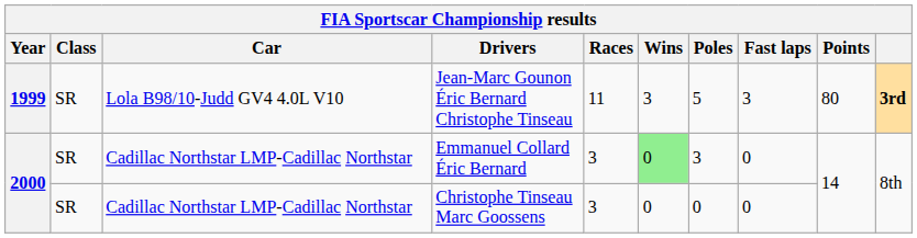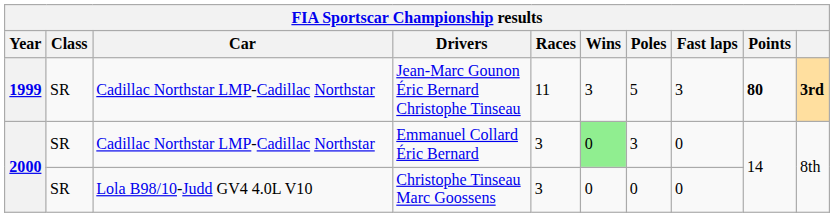 <table class="wikitable" style="font-size:85%; width:700px">
 <tr>
 <th colspan=10><a href='#'>FIA Sportscar Championship</a> results</th>
 </tr>
 <tr>
 <th>Year</th>
 <th>Class</th>
 <th>Car</th>
 <th>Drivers</th>
 <th>Races</th>
 <th>Wins</th>
 <th>Poles</th>
 <th>Fast laps</th>
 <th>Points</th>
 <th></th>
 </tr>
 <tr>
 <th><a href='#'>1999</a></th>
 <td>SR</td>
-<td><a href='#'>Lola B98/10</a>-<a href='#'>Judd</a> GV4 4.0L V10</td>
+<td><a href='#'>Cadillac Northstar LMP</a>-<a href='#'>Cadillac</a> <a href='#'>Northstar</a></td>
 <td> <a href='#'>Jean-Marc Gounon</a><br> <a href='#'>Éric Bernard</a><br> <a href='#'>Christophe Tinseau</a></td>
 <td>11</td>
 <td>3</td>
 <td>5</td>
 <td>3</td>
-<td>80</td>
+<td><strong>80</strong></td>
 <td style="background:#FFDF9F;"><strong>3rd</strong></td>
 </tr>
 <tr>
 <th rowspan=2><a href='#'>2000</a></th>
 <td>SR</td>
 <td><a href='#'>Cadillac Northstar LMP</a>-<a href='#'>Cadillac</a> <a href='#'>Northstar</a></td>
 <td> <a href='#'>Emmanuel Collard</a><br> <a href='#'>Éric Bernard</a></td>
 <td>3</td>
 <td style="background: lightgreen;">0</td>
 <td>3</td>
 <td>0</td>
 <td rowspan=2>14</td>
 <td rowspan=2>8th</td>
 </tr>
 <tr>
 <td>SR</td>
-<td><a href='#'>Cadillac Northstar LMP</a>-<a href='#'>Cadillac</a> <a href='#'>Northstar</a></td>
+<td><a href='#'>Lola B98/10</a>-<a href='#'>Judd</a> GV4 4.0L V10</td>
 <td> <a href='#'>Christophe Tinseau</a><br> <a href='#'>Marc Goossens</a></td>
 <td>3</td>
 <td>0</td>
 <td>0</td>
 <td>0</td>
 </tr>
 </table>
